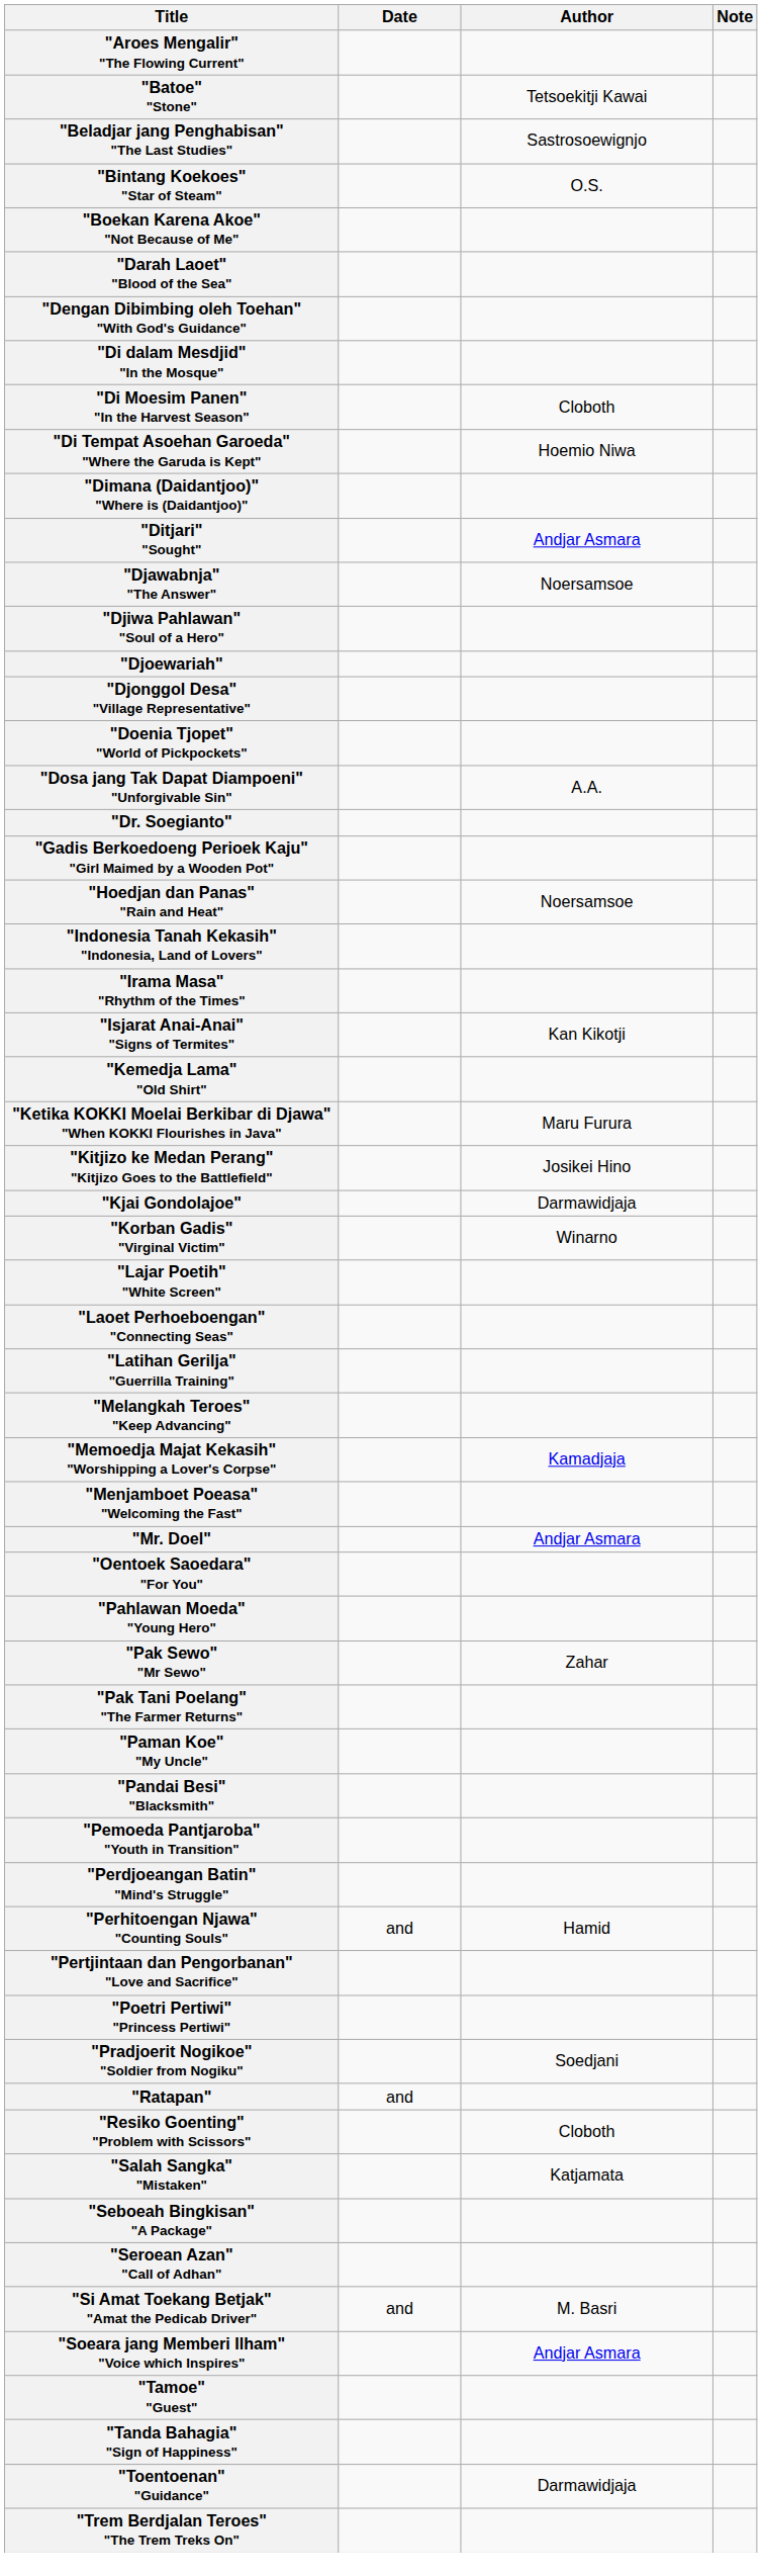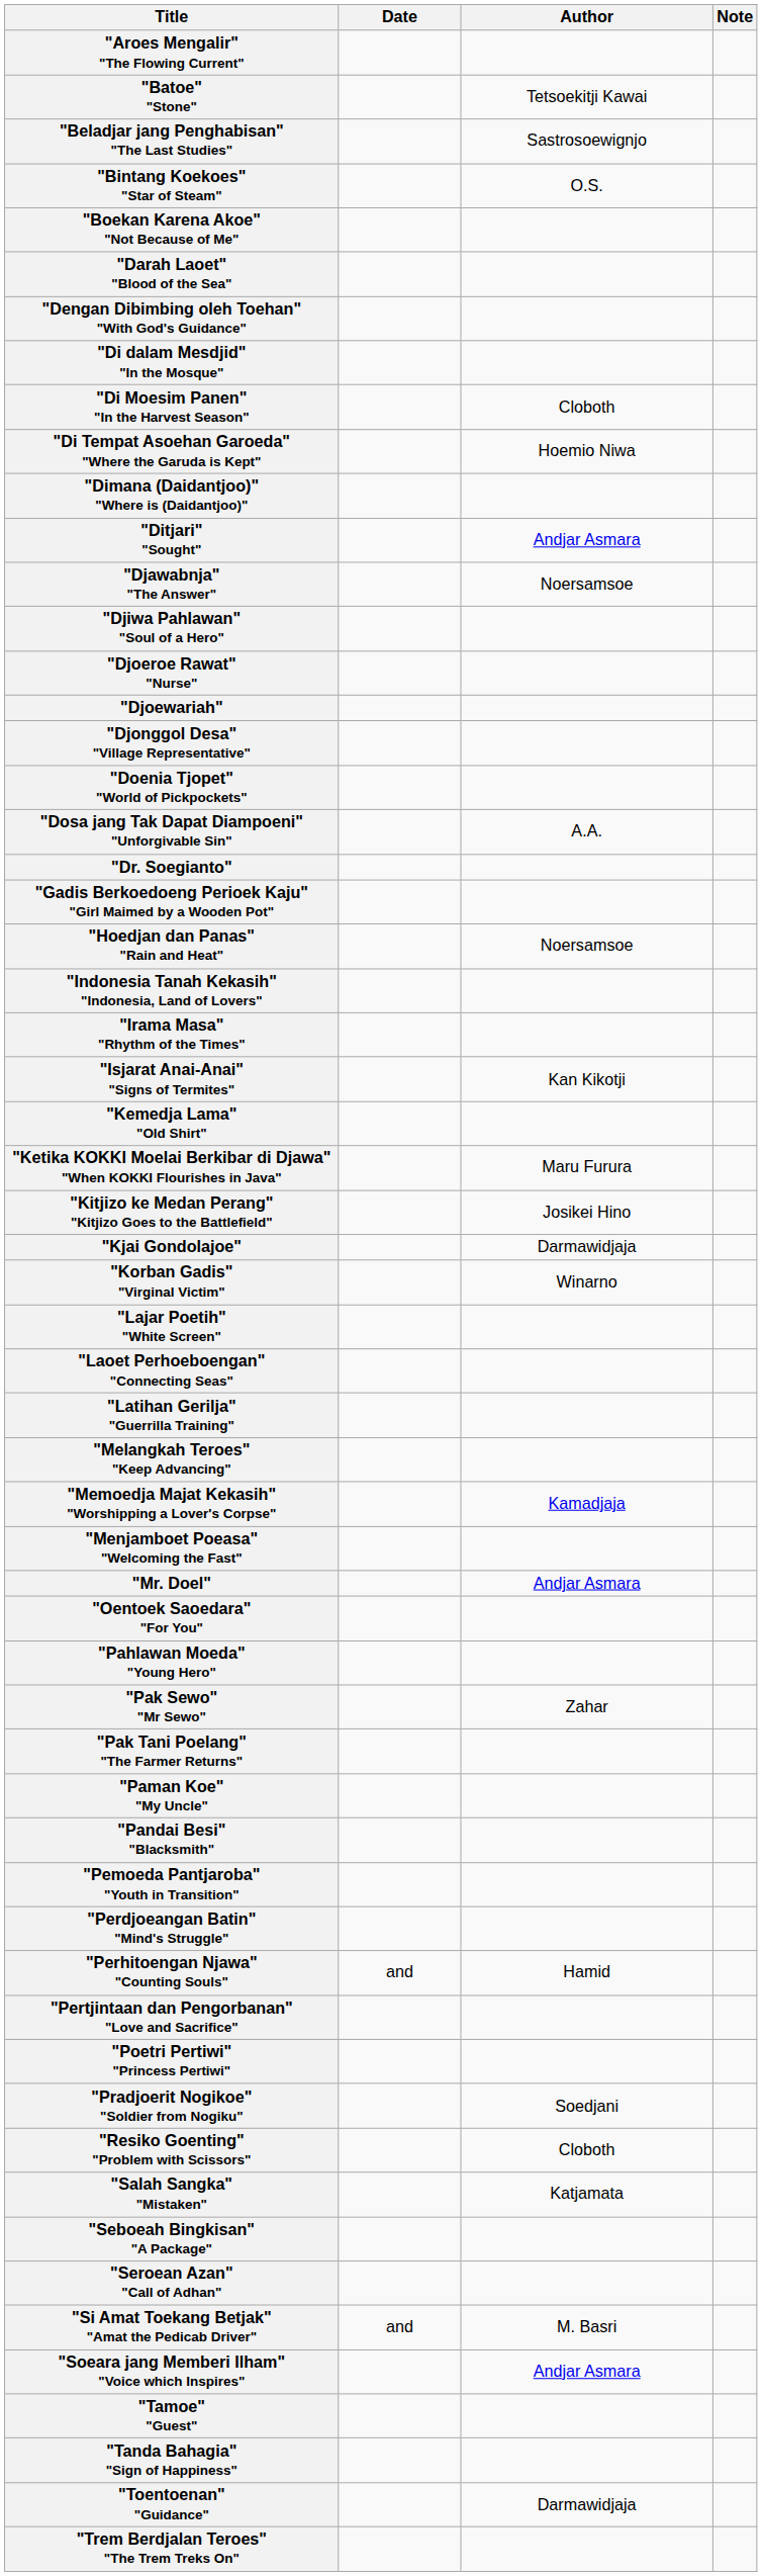 <table class="wikitable plainrowheaders sortable" style="text-align: center;">
 <tr>
 </tr>
 <tr>
 <th scope="col" style="width:20em;">Title</th>
 <th scope="col" style="width:7em;">Date</th>
 <th scope="col" style="width:15em;">Author</th>
 <th scope="col" style="width:2em;" class="unsortable">Note</th>
 </tr>
 <tr>
 <th scope="row">"Aroes Mengalir"<br><small>"The Flowing Current"</small></th>
 <td></td>
 <td></td>
 <td></td>
 </tr>
 <tr>
 <th scope="row">"Batoe"<br><small>"Stone"</small></th>
 <td></td>
 <td>Tetsoekitji Kawai</td>
 <td></td>
 </tr>
 <tr>
 <th scope="row">"Beladjar jang Penghabisan"<br><small>"The Last Studies"</small></th>
 <td></td>
 <td>Sastrosoewignjo</td>
 <td></td>
 </tr>
 <tr>
 <th scope="row">"Bintang Koekoes"<br><small>"Star of Steam"</small></th>
 <td></td>
 <td>O.S.</td>
 <td></td>
 </tr>
 <tr>
 <th scope="row">"Boekan Karena Akoe"<br><small>"Not Because of Me"</small></th>
 <td></td>
 <td></td>
 <td></td>
 </tr>
 <tr>
 <th scope="row">"Darah Laoet"<br><small>"Blood of the Sea"</small></th>
 <td></td>
 <td></td>
 <td></td>
 </tr>
 <tr>
 <th scope="row">"Dengan Dibimbing oleh Toehan"<br><small>"With God's Guidance"</small></th>
 <td></td>
 <td></td>
 <td></td>
 </tr>
 <tr>
 <th scope="row">"Di dalam Mesdjid"<br><small>"In the Mosque"</small></th>
 <td></td>
 <td></td>
 <td></td>
 </tr>
 <tr>
 <th scope="row">"Di Moesim Panen"<br><small>"In the Harvest Season"</small></th>
 <td></td>
 <td>Cloboth</td>
 <td></td>
 </tr>
 <tr>
 <th scope="row">"Di Tempat Asoehan Garoeda"<br><small>"Where the Garuda is Kept"</small></th>
 <td></td>
 <td>Hoemio Niwa</td>
 <td></td>
 </tr>
 <tr>
 <th scope="row">"Dimana (Daidantjoo)"<br><small>"Where is (Daidantjoo)"</small></th>
 <td></td>
 <td></td>
 <td></td>
 </tr>
 <tr>
 <th scope="row">"Ditjari"<br><small>"Sought"</small></th>
 <td></td>
 <td><a href='#'>Andjar Asmara</a></td>
 <td></td>
 </tr>
 <tr>
 <th scope="row">"Djawabnja"<br><small>"The Answer"</small></th>
 <td></td>
 <td>Noersamsoe</td>
 <td></td>
 </tr>
 <tr>
 <th scope="row">"Djiwa Pahlawan"<br><small>"Soul of a Hero"</small></th>
+<td></td>
+<td></td>
+<td></td>
+</tr>
+<tr>
+<th scope="row">"Djoeroe Rawat"<br><small>"Nurse"</small></th>
 <td></td>
 <td></td>
 <td></td>
 </tr>
 <tr>
 <th scope="row">"Djoewariah"</th>
 <td></td>
 <td></td>
 <td></td>
 </tr>
 <tr>
 <th scope="row">"Djonggol Desa"<br><small>"Village Representative"</small></th>
 <td></td>
 <td></td>
 <td></td>
 </tr>
 <tr>
 <th scope="row">"Doenia Tjopet"<br><small>"World of Pickpockets"</small></th>
 <td></td>
 <td></td>
 <td></td>
 </tr>
 <tr>
 <th scope="row">"Dosa jang Tak Dapat Diampoeni"<br><small>"Unforgivable Sin"</small></th>
 <td></td>
 <td>A.A.</td>
 <td></td>
 </tr>
 <tr>
 <th scope="row">"Dr. Soegianto"</th>
 <td></td>
 <td></td>
 <td></td>
 </tr>
 <tr>
 <th scope="row">"Gadis Berkoedoeng Perioek Kaju"<br><small>"Girl Maimed by a Wooden Pot"</small></th>
 <td></td>
 <td></td>
 <td></td>
 </tr>
 <tr>
 <th scope="row">"Hoedjan dan Panas"<br><small>"Rain and Heat"</small></th>
 <td></td>
 <td>Noersamsoe</td>
 <td></td>
 </tr>
 <tr>
 <th scope="row">"Indonesia Tanah Kekasih"<br><small>"Indonesia, Land of Lovers"</small></th>
 <td></td>
 <td></td>
 <td></td>
 </tr>
 <tr>
 <th scope="row">"Irama Masa"<br><small>"Rhythm of the Times"</small></th>
 <td></td>
 <td></td>
 <td></td>
 </tr>
 <tr>
 <th scope="row">"Isjarat Anai-Anai"<br><small>"Signs of Termites"</small></th>
 <td></td>
 <td>Kan Kikotji</td>
 <td></td>
 </tr>
 <tr>
 <th scope="row">"Kemedja Lama"<br><small>"Old Shirt"</small></th>
 <td></td>
 <td></td>
 <td></td>
 </tr>
 <tr>
 <th scope="row">"Ketika KOKKI Moelai Berkibar di Djawa"<br><small>"When KOKKI Flourishes in Java"</small></th>
 <td></td>
 <td>Maru Furura</td>
 <td></td>
 </tr>
 <tr>
 <th scope="row">"Kitjizo ke Medan Perang"<br><small>"Kitjizo Goes to the Battlefield"</small></th>
 <td></td>
 <td>Josikei Hino</td>
 <td></td>
 </tr>
 <tr>
 <th scope="row">"Kjai Gondolajoe"</th>
 <td></td>
 <td>Darmawidjaja</td>
 <td></td>
 </tr>
 <tr>
 <th scope="row">"Korban Gadis"<br><small>"Virginal Victim"</small></th>
 <td></td>
 <td>Winarno</td>
 <td></td>
 </tr>
 <tr>
 <th scope="row">"Lajar Poetih"<br><small>"White Screen"</small></th>
 <td></td>
 <td></td>
 <td></td>
 </tr>
 <tr>
 <th scope="row">"Laoet Perhoeboengan"<br><small>"Connecting Seas"</small></th>
 <td></td>
 <td></td>
 <td></td>
 </tr>
 <tr>
 <th scope="row">"Latihan Gerilja"<br><small>"Guerrilla Training"</small></th>
 <td></td>
 <td></td>
 <td></td>
 </tr>
 <tr>
 <th scope="row">"Melangkah Teroes"<br><small>"Keep Advancing"</small></th>
 <td></td>
 <td></td>
 <td></td>
 </tr>
 <tr>
 <th scope="row">"Memoedja Majat Kekasih"<br><small>"Worshipping a Lover's Corpse"</small></th>
 <td></td>
 <td><a href='#'>Kamadjaja</a></td>
 <td></td>
 </tr>
 <tr>
 <th scope="row">"Menjamboet Poeasa"<br><small>"Welcoming the Fast"</small></th>
 <td></td>
 <td></td>
 <td></td>
 </tr>
 <tr>
 <th scope="row">"Mr. Doel"</th>
 <td></td>
 <td><a href='#'>Andjar Asmara</a></td>
 <td></td>
 </tr>
 <tr>
 <th scope="row">"Oentoek Saoedara"<br><small>"For You"</small></th>
 <td></td>
 <td></td>
 <td></td>
 </tr>
 <tr>
 <th scope="row">"Pahlawan Moeda"<br><small>"Young Hero"</small></th>
 <td></td>
 <td></td>
 <td></td>
 </tr>
 <tr>
 <th scope="row">"Pak Sewo"<br><small>"Mr Sewo"</small></th>
 <td></td>
 <td>Zahar</td>
 <td></td>
 </tr>
 <tr>
 <th scope="row">"Pak Tani Poelang"<br><small>"The Farmer Returns"</small></th>
 <td></td>
 <td></td>
 <td></td>
 </tr>
 <tr>
 <th scope="row">"Paman Koe"<br><small>"My Uncle"</small></th>
 <td></td>
 <td></td>
 <td></td>
 </tr>
 <tr>
 <th scope="row">"Pandai Besi"<br><small>"Blacksmith"</small></th>
 <td></td>
 <td></td>
 <td></td>
 </tr>
 <tr>
 <th scope="row">"Pemoeda Pantjaroba"<br><small>"Youth in Transition"</small></th>
 <td></td>
 <td></td>
 <td></td>
 </tr>
 <tr>
 <th scope="row">"Perdjoeangan Batin"<br><small>"Mind's Struggle"</small></th>
 <td></td>
 <td></td>
 <td></td>
 </tr>
 <tr>
 <th scope="row">"Perhitoengan Njawa"<br><small>"Counting Souls"</small></th>
 <td> and </td>
 <td>Hamid</td>
 <td></td>
 </tr>
 <tr>
 <th scope="row">"Pertjintaan dan Pengorbanan"<br><small>"Love and Sacrifice"</small></th>
 <td></td>
 <td></td>
 <td></td>
 </tr>
 <tr>
 <th scope="row">"Poetri Pertiwi"<br><small>"Princess Pertiwi"</small></th>
 <td></td>
 <td></td>
 <td></td>
 </tr>
 <tr>
 <th scope="row">"Pradjoerit Nogikoe"<br><small>"Soldier from Nogiku"</small></th>
 <td></td>
 <td>Soedjani</td>
 <td></td>
 </tr>
 <tr>
-<th scope="row">"Ratapan"</th>
-<td> and </td>
-<td></td>
-<td></td>
-</tr>
-<tr>
 <th scope="row">"Resiko Goenting"<br><small>"Problem with Scissors"</small></th>
 <td></td>
 <td>Cloboth</td>
 <td></td>
 </tr>
 <tr>
 <th scope="row">"Salah Sangka"<br><small>"Mistaken"</small></th>
 <td></td>
 <td>Katjamata</td>
 <td></td>
 </tr>
 <tr>
 <th scope="row">"Seboeah Bingkisan"<br><small>"A Package"</small></th>
 <td></td>
 <td></td>
 <td></td>
 </tr>
 <tr>
 <th scope="row">"Seroean Azan"<br><small>"Call of Adhan"</small></th>
 <td></td>
 <td></td>
 <td></td>
 </tr>
 <tr>
 <th scope="row">"Si Amat Toekang Betjak"<br><small>"Amat the Pedicab Driver"</small></th>
 <td> and </td>
 <td>M. Basri</td>
 <td></td>
 </tr>
 <tr>
 <th scope="row">"Soeara jang Memberi Ilham"<br><small>"Voice which Inspires"</small></th>
 <td></td>
 <td><a href='#'>Andjar Asmara</a></td>
 <td></td>
 </tr>
 <tr>
 <th scope="row">"Tamoe"<br><small>"Guest"</small></th>
 <td></td>
 <td></td>
 <td></td>
 </tr>
 <tr>
 <th scope="row">"Tanda Bahagia"<br><small>"Sign of Happiness"</small></th>
 <td></td>
 <td></td>
 <td></td>
 </tr>
 <tr>
 <th scope="row">"Toentoenan"<br><small>"Guidance"</small></th>
 <td></td>
 <td>Darmawidjaja</td>
 <td></td>
 </tr>
 <tr>
 <th scope="row">"Trem Berdjalan Teroes"<br><small>"The Trem Treks On"</small></th>
 <td></td>
 <td></td>
 <td></td>
 </tr>
 <tr>
 </tr>
 </table>
